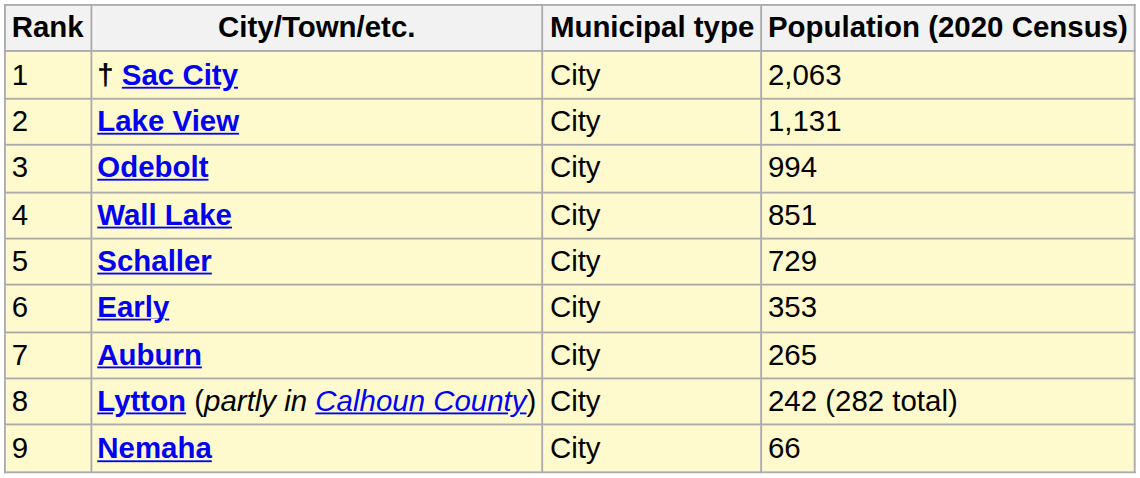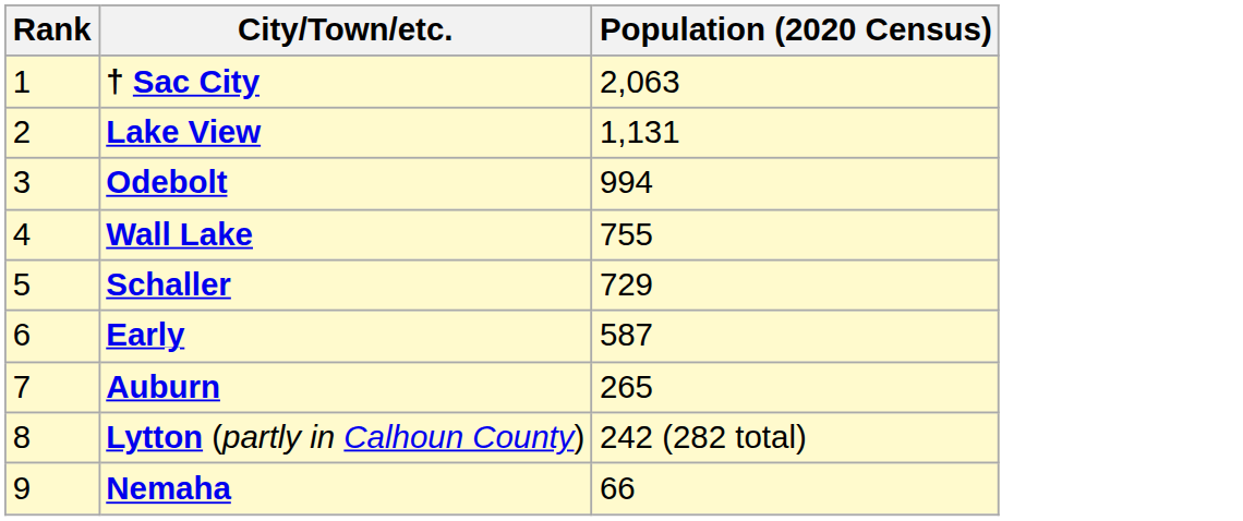 <table class="wikitable sortable">
 <tr>
 <th>Rank</th>
 <th>City/Town/etc.</th>
-<th>Municipal type</th>
 <th>Population (2020 Census)</th>
 </tr>
 <tr style=background-color:#FFFACD>
 <td>1</td>
 <td><strong>†</strong> <strong><a href='#'>Sac City</a></strong></td>
-<td>City</td>
 <td>2,063</td>
 </tr>
 <tr style=background-color:#FFFACD>
 <td>2</td>
 <td><strong><a href='#'>Lake View</a></strong></td>
-<td>City</td>
 <td>1,131</td>
 </tr>
 <tr style=background-color:#FFFACD>
 <td>3</td>
 <td><strong><a href='#'>Odebolt</a></strong></td>
-<td>City</td>
 <td>994</td>
 </tr>
 <tr style=background-color:#FFFACD>
 <td>4</td>
 <td><strong><a href='#'>Wall Lake</a></strong></td>
-<td>City</td>
-<td>851</td>
+<td>755</td>
 </tr>
 <tr style=background-color:#FFFACD>
 <td>5</td>
 <td><strong><a href='#'>Schaller</a></strong></td>
-<td>City</td>
 <td>729</td>
 </tr>
 <tr style=background-color:#FFFACD>
 <td>6</td>
 <td><strong><a href='#'>Early</a></strong></td>
-<td>City</td>
-<td>353</td>
+<td>587</td>
 </tr>
 <tr style=background-color:#FFFACD>
 <td>7</td>
 <td><strong><a href='#'>Auburn</a></strong></td>
-<td>City</td>
 <td>265</td>
 </tr>
 <tr style=background-color:#FFFACD>
 <td>8</td>
 <td><strong><a href='#'>Lytton</a></strong> (<em>partly in <a href='#'>Calhoun County</a></em>)</td>
-<td>City</td>
 <td>242 (282 total)</td>
 </tr>
 <tr style=background-color:#FFFACD>
 <td>9</td>
 <td><strong><a href='#'>Nemaha</a></strong></td>
-<td>City</td>
 <td>66</td>
 </tr>
 </table>
